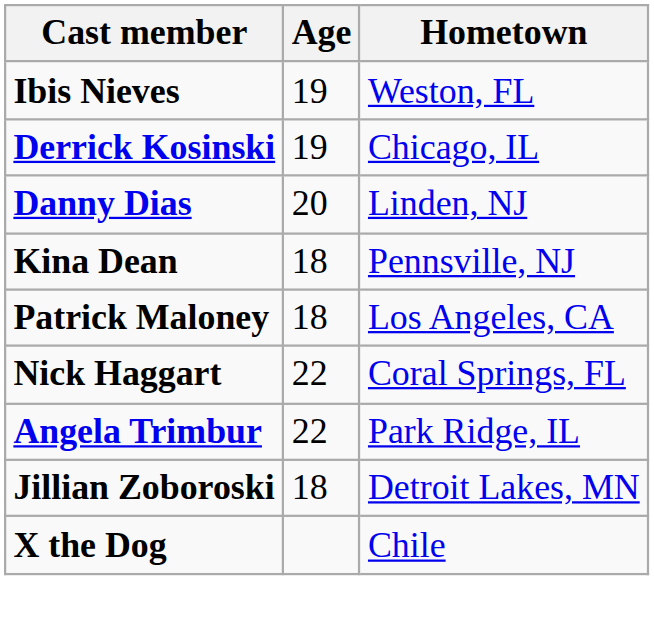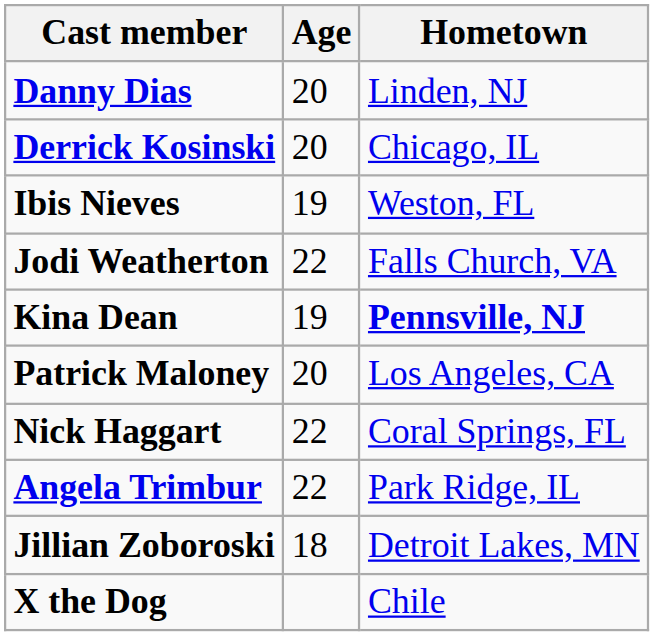 <table class="wikitable">
 <tr>
 <th>Cast member</th>
 <th>Age</th>
 <th>Hometown</th>
 </tr>
 <tr>
+<td><strong><a href='#'>Danny Dias</a></strong></td>
+<td>20</td>
+<td><a href='#'>Linden, NJ</a></td>
+</tr>
+<tr>
+<td><strong><a href='#'>Derrick Kosinski</a></strong></td>
+<td>20</td>
+<td><a href='#'>Chicago, IL</a></td>
+</tr>
+<tr>
 <td><strong>Ibis Nieves</strong></td>
 <td>19</td>
 <td><a href='#'>Weston, FL</a></td>
 </tr>
 <tr>
-<td><strong><a href='#'>Derrick Kosinski</a></strong></td>
-<td>19</td>
-<td><a href='#'>Chicago, IL</a></td>
-</tr>
-<tr>
-<td><strong><a href='#'>Danny Dias</a></strong></td>
-<td>20</td>
-<td><a href='#'>Linden, NJ</a></td>
+<td><strong>Jodi Weatherton</strong></td>
+<td>22</td>
+<td><a href='#'>Falls Church, VA</a></td>
 </tr>
 <tr>
 <td><strong>Kina Dean</strong></td>
-<td>18</td>
-<td><a href='#'>Pennsville, NJ</a></td>
+<td>19</td>
+<td><strong><a href='#'>Pennsville, NJ</a></strong></td>
 </tr>
 <tr>
 <td><strong>Patrick Maloney</strong></td>
-<td>18</td>
+<td>20</td>
 <td><a href='#'>Los Angeles, CA</a></td>
 </tr>
 <tr>
 <td><strong>Nick Haggart</strong></td>
 <td>22</td>
 <td><a href='#'>Coral Springs, FL</a></td>
 </tr>
 <tr>
 <td><strong><a href='#'>Angela Trimbur</a></strong></td>
 <td>22</td>
 <td><a href='#'>Park Ridge, IL</a></td>
 </tr>
 <tr>
 <td><strong>Jillian Zoboroski</strong></td>
 <td>18</td>
 <td><a href='#'>Detroit Lakes, MN</a></td>
 </tr>
 <tr>
 <td><strong>X the Dog</strong></td>
 <td></td>
 <td><a href='#'>Chile</a></td>
 </tr>
 </table>
